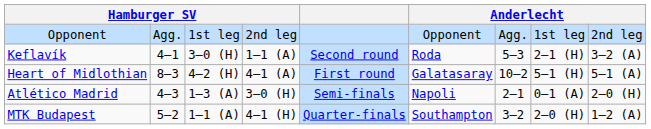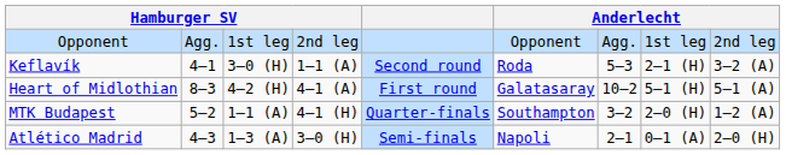 <table class="wikitable" style="text-align:center">
 <tr>
 <th colspan=4> <a href='#'>Hamburger SV</a></th>
 <th></th>
 <th colspan=4> <a href='#'>Anderlecht</a></th>
 </tr>
 <tr style="background:#c1e0ff">
 <td>Opponent</td>
 <td>Agg.</td>
 <td>1st leg</td>
 <td>2nd leg</td>
 <td></td>
 <td>Opponent</td>
 <td>Agg.</td>
 <td>1st leg</td>
 <td>2nd leg</td>
 </tr>
 <tr>
 <td align=left> <a href='#'>Keflavík</a></td>
 <td>4–1</td>
 <td>3–0 (H)</td>
 <td>1–1 (A)</td>
 <td style="background:#c1e0ff;"><a href='#'>Second round</a></td>
 <td align=left> <a href='#'>Roda</a></td>
 <td>5–3</td>
 <td>2–1 (H)</td>
 <td>3–2 (A)</td>
 </tr>
 <tr>
 <td align=left> <a href='#'>Heart of Midlothian</a></td>
 <td>8–3</td>
 <td>4–2 (H)</td>
 <td>4–1 (A)</td>
 <td style="background:#c1e0ff;"><a href='#'>First round</a></td>
 <td align=left> <a href='#'>Galatasaray</a></td>
 <td>10–2</td>
 <td>5–1 (H)</td>
 <td>5–1 (A)</td>
 </tr>
 <tr>
+<td align=left> <a href='#'>MTK Budapest</a></td>
+<td>5–2</td>
+<td>1–1 (A)</td>
+<td>4–1 (H)</td>
+<td style="background:#c1e0ff;"><a href='#'>Quarter-finals</a></td>
+<td align=left> <a href='#'>Southampton</a></td>
+<td>3–2</td>
+<td>2–0 (H)</td>
+<td>1–2 (A)</td>
+</tr>
+<tr>
 <td align=left> <a href='#'>Atlético Madrid</a></td>
 <td>4–3</td>
 <td>1–3 (A)</td>
 <td>3–0 (H)</td>
 <td style="background:#c1e0ff;"><a href='#'>Semi-finals</a></td>
 <td align=left> <a href='#'>Napoli</a></td>
 <td>2–1</td>
 <td>0–1 (A)</td>
 <td>2–0 (H)</td>
 </tr>
-<tr>
-<td align=left> <a href='#'>MTK Budapest</a></td>
-<td>5–2</td>
-<td>1–1 (A)</td>
-<td>4–1 (H)</td>
-<td style="background:#c1e0ff;"><a href='#'>Quarter-finals</a></td>
-<td align=left> <a href='#'>Southampton</a></td>
-<td>3–2</td>
-<td>2–0 (H)</td>
-<td>1–2 (A)</td>
-</tr>
 </table>
